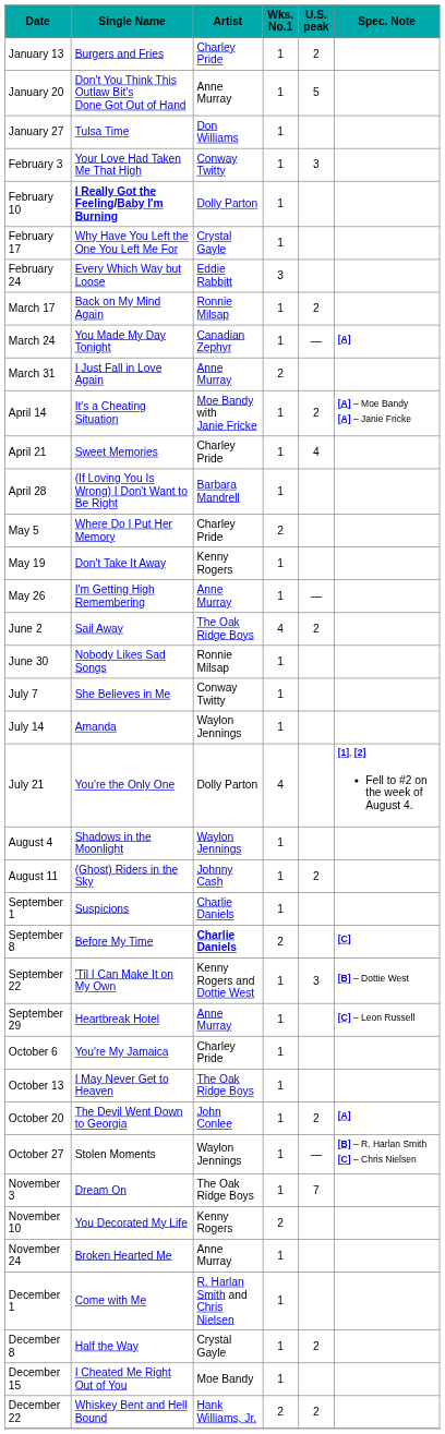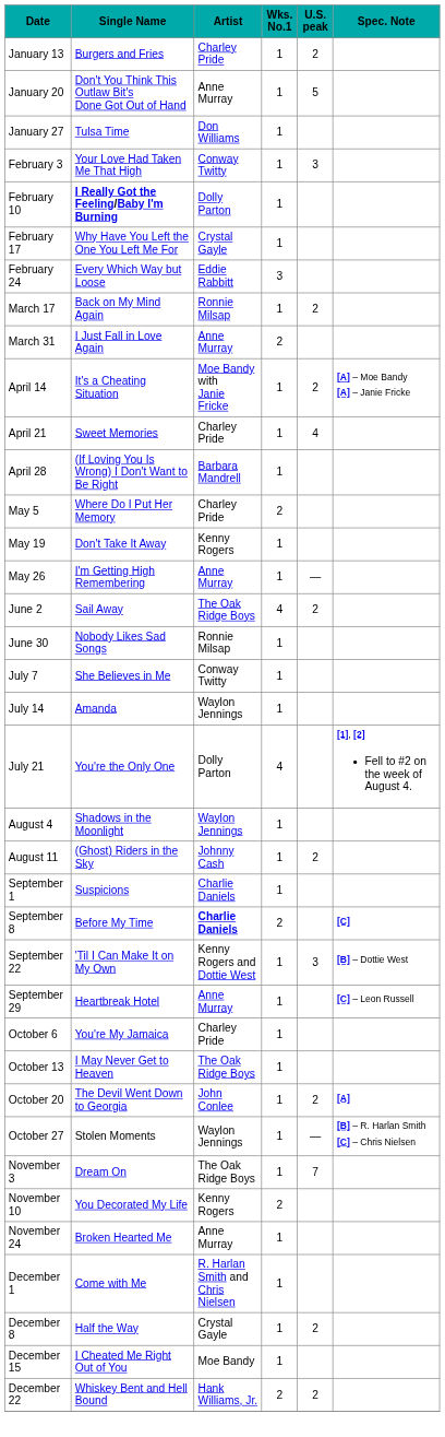 <table border="1" cellpadding="5" cellspacing="1" style="border-collapse: collapse">
 <tr style="background:#00AAAA">
 <th>Date</th>
 <th>Single Name</th>
 <th>Artist</th>
 <th width="40">Wks. No.1</th>
 <th width="40">U.S. peak</th>
 <th>Spec. Note</th>
 </tr>
 <tr>
 <td>January 13</td>
 <td><a href='#'>Burgers and Fries</a></td>
 <td><a href='#'>Charley Pride</a></td>
 <td align="center">1</td>
 <td align="center">2</td>
 <td></td>
 </tr>
 <tr>
 <td>January 20</td>
 <td><a href='#'>Don't You Think This Outlaw Bit's<br>Done Got Out of Hand</a></td>
 <td>Anne Murray</td>
 <td align="center">1</td>
 <td align="center">5</td>
 <td></td>
 </tr>
 <tr>
 <td>January 27</td>
 <td><a href='#'>Tulsa Time</a></td>
 <td><a href='#'>Don Williams</a></td>
 <td align="center">1</td>
 <td></td>
 <td></td>
 </tr>
 <tr>
 <td>February 3</td>
 <td><a href='#'>Your Love Had Taken Me That High</a></td>
 <td><a href='#'>Conway Twitty</a></td>
 <td align="center">1</td>
 <td align="center">3</td>
 <td></td>
 </tr>
 <tr>
 <td>February 10</td>
 <td><strong><a href='#'>I Really Got the Feeling</a>/<a href='#'>Baby I'm Burning</a></strong></td>
 <td><a href='#'>Dolly Parton</a></td>
 <td align="center">1</td>
 <td></td>
 <td></td>
 </tr>
 <tr>
 <td>February 17</td>
 <td><a href='#'>Why Have You Left the One You Left Me For</a></td>
 <td><a href='#'>Crystal Gayle</a></td>
 <td align="center">1</td>
 <td></td>
 <td></td>
 </tr>
 <tr>
 <td>February 24</td>
 <td><a href='#'>Every Which Way but Loose</a></td>
 <td><a href='#'>Eddie Rabbitt</a></td>
 <td align="center">3</td>
 <td></td>
 <td></td>
 </tr>
 <tr>
 <td>March 17</td>
 <td><a href='#'>Back on My Mind Again</a></td>
 <td><a href='#'>Ronnie Milsap</a></td>
 <td align="center">1</td>
 <td align="center">2</td>
 <td></td>
-</tr>
-<tr>
-<td>March 24</td>
-<td><a href='#'>You Made My Day Tonight</a></td>
-<td><a href='#'>Canadian Zephyr</a></td>
-<td align="center">1</td>
-<td align="center">—</td>
-<td><sup><a href='#'><strong>[A]</strong></a></sup></td>
 </tr>
 <tr>
 <td>March 31</td>
 <td><a href='#'>I Just Fall in Love Again</a></td>
 <td><a href='#'>Anne Murray</a></td>
 <td align="center">2</td>
 <td></td>
 <td></td>
 </tr>
 <tr>
 <td>April 14</td>
 <td><a href='#'>It's a Cheating Situation</a></td>
 <td><a href='#'>Moe Bandy</a> with<br><a href='#'>Janie Fricke</a></td>
 <td align="center">1</td>
 <td align="center">2</td>
 <td><sup><a href='#'><strong>[A]</strong></a> – Moe Bandy</sup><br><sup><a href='#'><strong>[A]</strong></a> – Janie Fricke</sup></td>
 </tr>
 <tr>
 <td>April 21</td>
 <td><a href='#'>Sweet Memories</a></td>
 <td>Charley Pride</td>
 <td align="center">1</td>
 <td align="center">4</td>
 <td></td>
 </tr>
 <tr>
 <td>April 28</td>
 <td><a href='#'>(If Loving You Is Wrong) I Don't Want to Be Right</a></td>
 <td><a href='#'>Barbara Mandrell</a></td>
 <td align="center">1</td>
 <td></td>
 <td></td>
 </tr>
 <tr>
 <td>May 5</td>
 <td><a href='#'>Where Do I Put Her Memory</a></td>
 <td>Charley Pride</td>
 <td align="center">2</td>
 <td></td>
 <td></td>
 </tr>
 <tr>
 <td>May 19</td>
 <td><a href='#'>Don't Take It Away</a></td>
 <td>Kenny Rogers</td>
 <td align="center">1</td>
 <td></td>
 <td></td>
 </tr>
 <tr>
 <td>May 26</td>
 <td><a href='#'>I'm Getting High Remembering</a></td>
 <td><a href='#'>Anne Murray</a></td>
 <td align="center">1</td>
 <td align="center">—</td>
 <td></td>
 </tr>
 <tr>
 <td>June 2</td>
 <td><a href='#'>Sail Away</a></td>
 <td><a href='#'>The Oak Ridge Boys</a></td>
 <td align="center">4</td>
 <td align="center">2</td>
 <td></td>
 </tr>
 <tr>
 <td>June 30</td>
 <td><a href='#'>Nobody Likes Sad Songs</a></td>
 <td>Ronnie Milsap</td>
 <td align="center">1</td>
 <td></td>
 <td></td>
 </tr>
 <tr>
 <td>July 7</td>
 <td><a href='#'>She Believes in Me</a></td>
 <td>Conway Twitty</td>
 <td align="center">1</td>
 <td></td>
 <td></td>
 </tr>
 <tr>
 <td>July 14</td>
 <td><a href='#'>Amanda</a></td>
 <td>Waylon Jennings</td>
 <td align="center">1</td>
 <td></td>
 <td></td>
 </tr>
 <tr>
 <td>July 21</td>
 <td><a href='#'>You're the Only One</a></td>
 <td>Dolly Parton</td>
 <td align="center">4</td>
 <td></td>
 <td><sup><a href='#'><strong>[1]</strong></a>, <a href='#'><strong>[2]</strong></a></sup><br><ul><li>Fell to #2 on the week of August 4.</li></ul></td>
 </tr>
 <tr>
 <td>August 4</td>
 <td><a href='#'>Shadows in the Moonlight</a></td>
 <td><a href='#'>Waylon Jennings</a></td>
 <td align="center">1</td>
 <td></td>
 <td></td>
 </tr>
 <tr>
 <td>August 11</td>
 <td><a href='#'>(Ghost) Riders in the Sky</a></td>
 <td><a href='#'>Johnny Cash</a></td>
 <td align="center">1</td>
 <td align="center">2</td>
 <td></td>
 </tr>
 <tr>
 <td>September 1</td>
 <td><a href='#'>Suspicions</a></td>
 <td><a href='#'>Charlie Daniels</a></td>
 <td align="center">1</td>
 <td></td>
 <td></td>
 </tr>
 <tr>
 <td>September 8</td>
 <td><a href='#'>Before My Time</a></td>
 <td><strong><a href='#'>Charlie Daniels</a></strong></td>
 <td align="center">2</td>
 <td></td>
 <td><sup><a href='#'><strong>[C]</strong></a></sup></td>
 </tr>
 <tr>
 <td>September 22</td>
 <td><a href='#'>'Til I Can Make It on My Own</a></td>
 <td>Kenny Rogers and<br><a href='#'>Dottie West</a></td>
 <td align="center">1</td>
 <td align="center">3</td>
 <td><sup><a href='#'><strong>[B]</strong></a> – Dottie West</sup></td>
 </tr>
 <tr>
 <td>September 29</td>
 <td><a href='#'>Heartbreak Hotel</a></td>
 <td><a href='#'>Anne Murray</a></td>
 <td align="center">1</td>
 <td></td>
 <td><sup><a href='#'><strong>[C]</strong></a> – Leon Russell</sup></td>
 </tr>
 <tr>
 <td>October 6</td>
 <td><a href='#'>You're My Jamaica</a></td>
 <td>Charley Pride</td>
 <td align="center">1</td>
 <td></td>
 <td></td>
 </tr>
 <tr>
 <td>October 13</td>
 <td><a href='#'>I May Never Get to Heaven</a></td>
 <td><a href='#'>The Oak Ridge Boys</a></td>
 <td align="center">1</td>
 <td></td>
 <td></td>
 </tr>
 <tr>
 <td>October 20</td>
 <td><a href='#'>The Devil Went Down to Georgia</a></td>
 <td><a href='#'>John Conlee</a></td>
 <td align="center">1</td>
 <td align="center">2</td>
 <td><sup><a href='#'><strong>[A]</strong></a></sup></td>
 </tr>
 <tr>
 <td>October 27</td>
 <td>Stolen Moments</td>
 <td>Waylon Jennings</td>
 <td align="center">1</td>
 <td align="center">—</td>
 <td><sup><a href='#'><strong>[B]</strong></a> – R. Harlan Smith</sup><br><sup><a href='#'><strong>[C]</strong></a> – Chris Nielsen</sup></td>
 </tr>
 <tr>
 <td>November 3</td>
 <td><a href='#'>Dream On</a></td>
 <td>The Oak Ridge Boys</td>
 <td align="center">1</td>
 <td align="center">7</td>
 <td></td>
 </tr>
 <tr>
 <td>November 10</td>
 <td><a href='#'>You Decorated My Life</a></td>
 <td>Kenny Rogers</td>
 <td align="center">2</td>
 <td></td>
 <td></td>
 </tr>
 <tr>
 <td>November 24</td>
 <td><a href='#'>Broken Hearted Me</a></td>
 <td>Anne Murray</td>
 <td align="center">1</td>
 <td></td>
 <td></td>
 </tr>
 <tr>
 <td>December 1</td>
 <td><a href='#'>Come with Me</a></td>
 <td><a href='#'>R. Harlan Smith</a> and<br><a href='#'>Chris Nielsen</a></td>
 <td align="center">1</td>
 <td></td>
 <td></td>
 </tr>
 <tr>
 <td>December 8</td>
 <td><a href='#'>Half the Way</a></td>
 <td>Crystal Gayle</td>
 <td align="center">1</td>
 <td align="center">2</td>
 <td></td>
 </tr>
 <tr>
 <td>December 15</td>
 <td><a href='#'>I Cheated Me Right Out of You</a></td>
 <td>Moe Bandy</td>
 <td align="center">1</td>
 <td></td>
 <td></td>
 </tr>
 <tr>
 <td>December 22</td>
 <td><a href='#'>Whiskey Bent and Hell Bound</a></td>
 <td><a href='#'>Hank Williams, Jr.</a></td>
 <td align="center">2</td>
 <td align="center">2</td>
 <td></td>
 </tr>
 <tr>
 </tr>
 </table>
